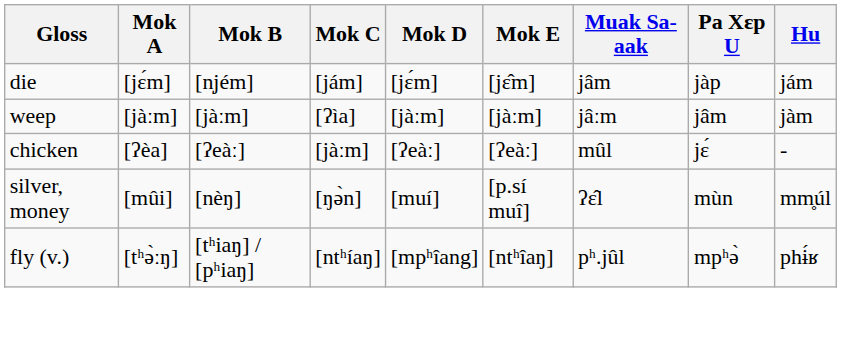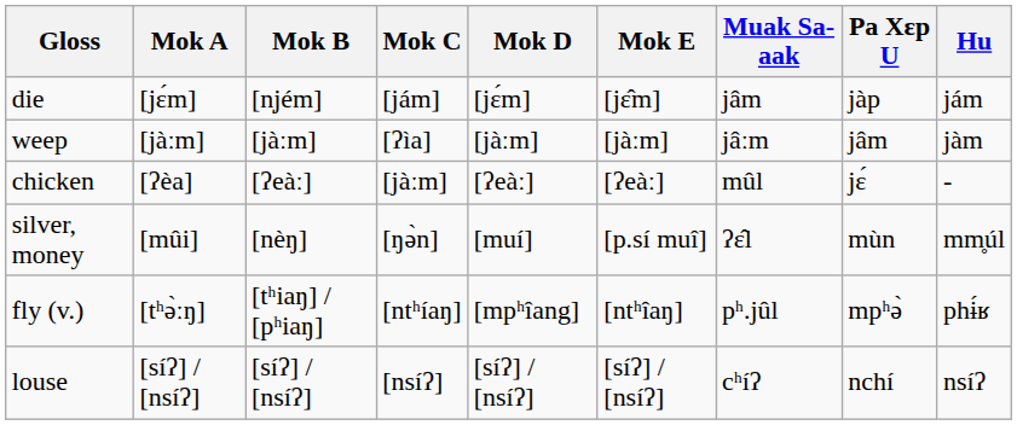 <table class="wikitable">
 <tr>
 <th>Gloss</th>
 <th>Mok A</th>
 <th>Mok B</th>
 <th>Mok C</th>
 <th>Mok D</th>
 <th>Mok E</th>
 <th><a href='#'>Muak Sa-aak</a></th>
 <th>Pa Xɛp <a href='#'>U</a></th>
 <th><a href='#'>Hu</a></th>
 </tr>
 <tr>
 <td>die</td>
 <td>[jɛ́m]</td>
 <td>[n̩jém]</td>
 <td>[jám]</td>
 <td>[jɛ́m]</td>
 <td>[jɛ̂m]</td>
 <td>jâm</td>
 <td>jàp</td>
 <td>jám</td>
 </tr>
 <tr>
 <td>weep</td>
 <td>[jàːm]</td>
 <td>[jàːm]</td>
 <td>[ʔìa]</td>
 <td>[jàːm]</td>
 <td>[jàːm]</td>
 <td>jâːm</td>
 <td>jâm</td>
 <td>jàm</td>
 </tr>
 <tr>
 <td>chicken</td>
 <td>[ʔèa]</td>
 <td>[ʔeàː]</td>
 <td>[jàːm]</td>
 <td>[ʔeàː]</td>
 <td>[ʔeàː]</td>
 <td>mûl</td>
 <td>jɛ́</td>
 <td>-</td>
 </tr>
 <tr>
 <td>silver, money</td>
 <td>[mûi]</td>
 <td>[nèŋ]</td>
 <td>[ŋə̀n]</td>
 <td>[muí]</td>
 <td>[p.sí muî]</td>
 <td>ʔɛ̂l</td>
 <td>mùn</td>
 <td>mm̥úl</td>
 </tr>
 <tr>
 <td>fly (v.)</td>
 <td>[tʰə̀ːŋ]</td>
 <td>[tʰiaŋ] / [pʰiaŋ]</td>
 <td>[ntʰíaŋ]</td>
 <td>[mpʰîang]</td>
 <td>[ntʰîaŋ]</td>
 <td>pʰ.jûl</td>
 <td>mpʰə̀</td>
 <td>phɨ́ʁ</td>
 </tr>
+<tr>
+<td>louse</td>
+<td>[síʔ] / [nsíʔ]</td>
+<td>[síʔ] / [nsíʔ]</td>
+<td>[nsíʔ]</td>
+<td>[síʔ] / [nsíʔ]</td>
+<td>[síʔ] / [nsíʔ]</td>
+<td>cʰíʔ</td>
+<td>nchí</td>
+<td>nsíʔ</td>
+</tr>
 </table>
